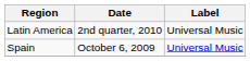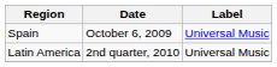 <table class="sortable wikitable">
 <tr>
 <th>Region</th>
 <th>Date</th>
 <th>Label</th>
 </tr>
 <tr>
+<td>Spain</td>
+<td>October 6, 2009</td>
+<td><a href='#'>Universal Music</a></td>
+</tr>
+<tr>
 <td>Latin America</td>
 <td>2nd quarter, 2010</td>
 <td>Universal Music</td>
 </tr>
 <tr>
-<td>Spain</td>
-<td>October 6, 2009</td>
-<td><a href='#'>Universal Music</a></td>
-</tr>
-<tr>
 </tr>
 </table>
